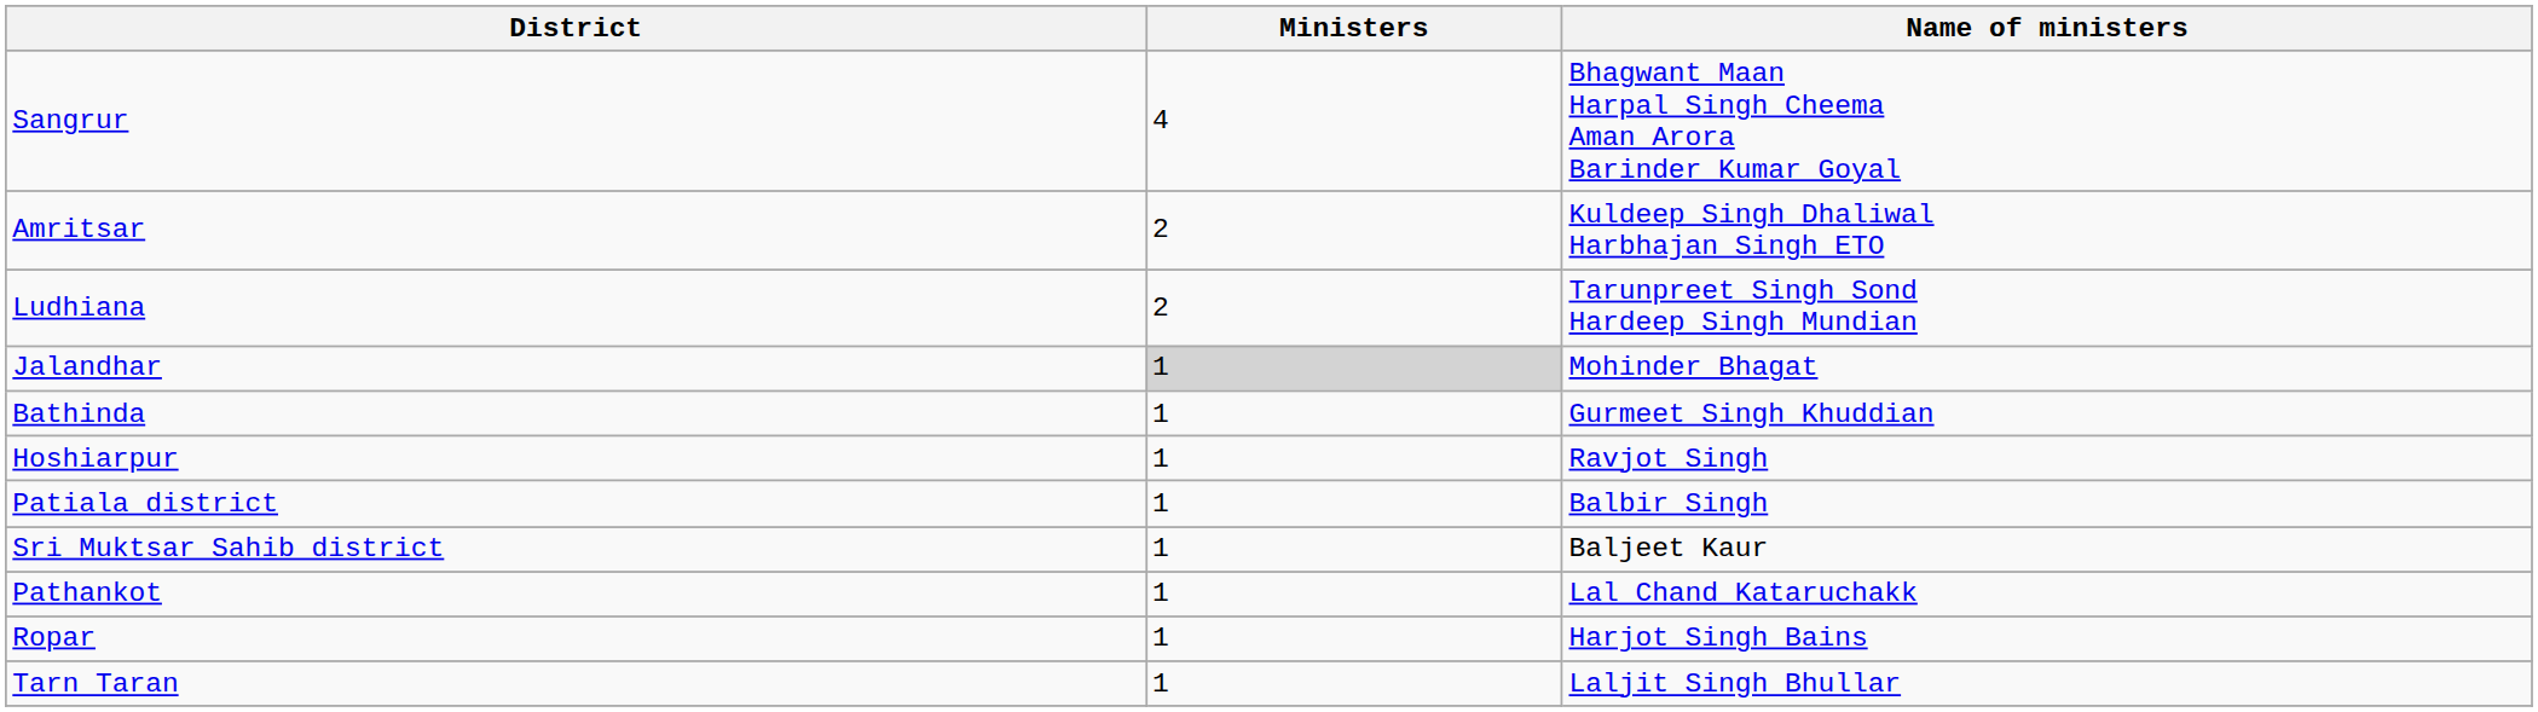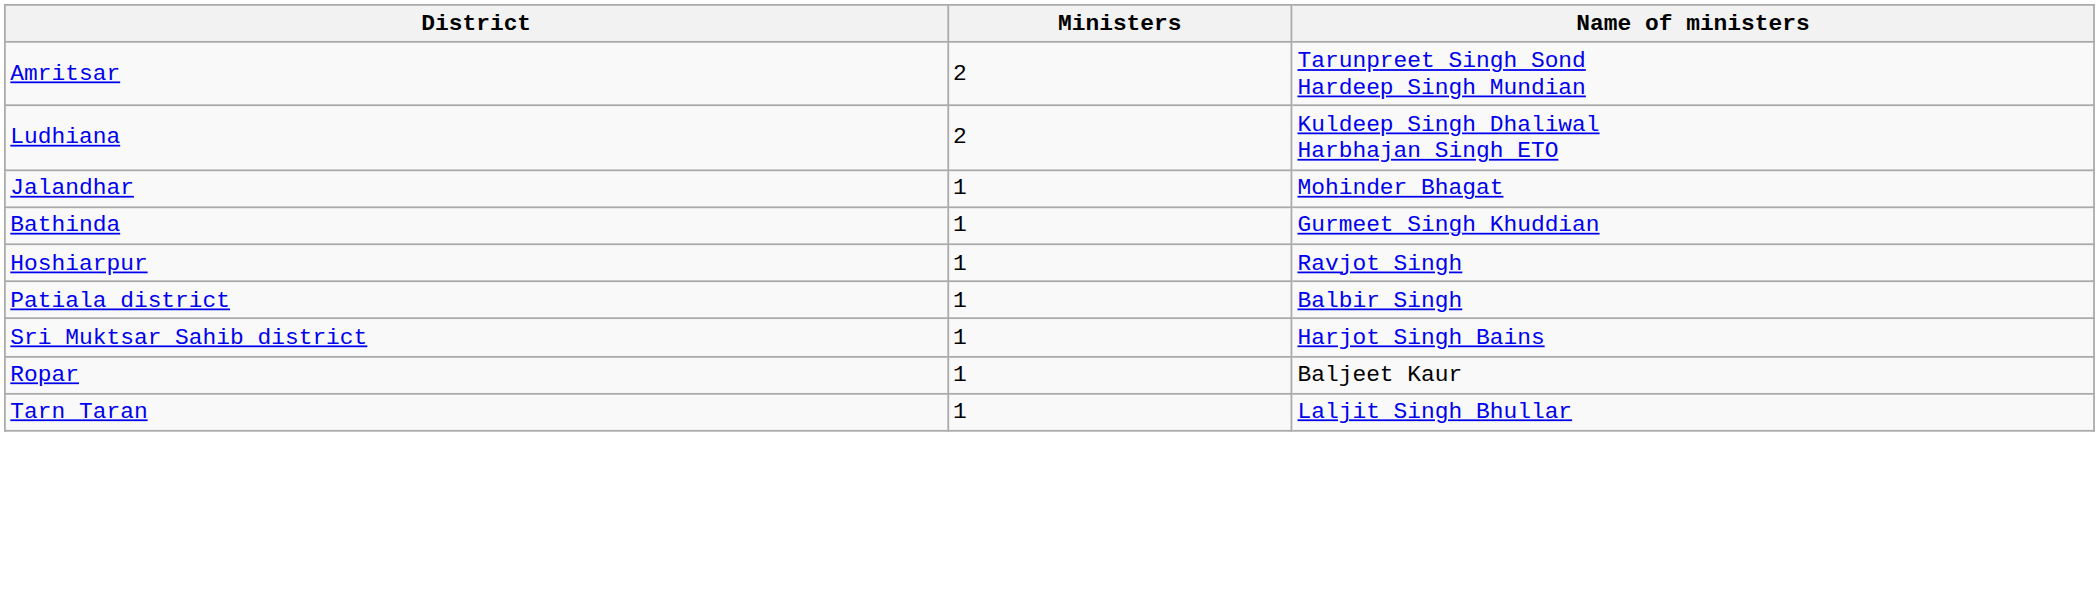 <table class="wikitable sortable" style="text-align:left" border="1" width="75%">
 <tr>
 <th>District</th>
 <th>Ministers</th>
 <th>Name of ministers</th>
 </tr>
 <tr>
-<td><a href='#'>Sangrur</a></td>
-<td>4</td>
-<td><a href='#'>Bhagwant Maan</a><br><a href='#'>Harpal Singh Cheema</a><br><a href='#'>Aman Arora</a><br><a href='#'>Barinder Kumar Goyal</a></td>
+<td><a href='#'>Amritsar</a></td>
+<td>2</td>
+<td><a href='#'>Tarunpreet Singh Sond</a><br><a href='#'>Hardeep Singh Mundian</a></td>
 </tr>
 <tr>
-<td><a href='#'>Amritsar</a></td>
+<td><a href='#'>Ludhiana</a></td>
 <td>2</td>
 <td><a href='#'>Kuldeep Singh Dhaliwal</a><br><a href='#'>Harbhajan Singh ETO</a></td>
 </tr>
 <tr>
-<td><a href='#'>Ludhiana</a></td>
-<td>2</td>
-<td><a href='#'>Tarunpreet Singh Sond</a><br><a href='#'>Hardeep Singh Mundian</a></td>
-</tr>
-<tr>
 <td><a href='#'>Jalandhar</a></td>
-<td style="background: lightgrey;">1</td>
+<td>1</td>
 <td><a href='#'>Mohinder Bhagat</a></td>
 </tr>
 <tr>
 <td><a href='#'>Bathinda</a></td>
 <td>1</td>
 <td><a href='#'>Gurmeet Singh Khuddian</a></td>
 </tr>
 <tr>
 <td><a href='#'>Hoshiarpur</a></td>
 <td>1</td>
 <td><a href='#'>Ravjot Singh</a></td>
 </tr>
 <tr>
 <td><a href='#'>Patiala district</a></td>
 <td>1</td>
 <td><a href='#'>Balbir Singh</a></td>
 </tr>
 <tr>
 <td><a href='#'>Sri Muktsar Sahib district</a></td>
 <td>1</td>
-<td>Baljeet Kaur</td>
-</tr>
-<tr>
-<td><a href='#'>Pathankot</a></td>
-<td>1</td>
-<td><a href='#'>Lal Chand Kataruchakk</a></td>
+<td><a href='#'>Harjot Singh Bains</a></td>
 </tr>
 <tr>
 <td><a href='#'>Ropar</a></td>
 <td>1</td>
-<td><a href='#'>Harjot Singh Bains</a></td>
+<td>Baljeet Kaur</td>
 </tr>
 <tr>
 <td><a href='#'>Tarn Taran</a></td>
 <td>1</td>
 <td><a href='#'>Laljit Singh Bhullar</a></td>
 </tr>
 </table>
